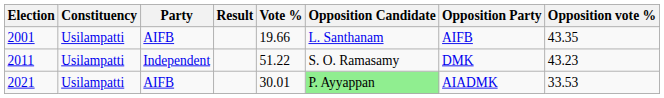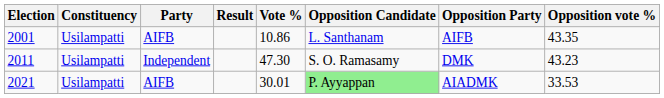 <table class="sortable wikitable"style="font-size: 95%">
 <tr>
 <th>Election</th>
 <th>Constituency</th>
 <th>Party</th>
 <th>Result</th>
 <th>Vote %</th>
 <th>Opposition Candidate</th>
 <th>Opposition Party</th>
 <th>Opposition vote %</th>
 </tr>
 <tr>
 <td><a href='#'>2001</a></td>
 <td><a href='#'>Usilampatti</a></td>
 <td><a href='#'>AIFB</a></td>
 <td></td>
-<td>19.66</td>
+<td>10.86</td>
 <td><a href='#'>L. Santhanam</a></td>
 <td><a href='#'>AIFB</a></td>
 <td>43.35</td>
 </tr>
 <tr>
 <td><a href='#'>2011</a></td>
 <td><a href='#'>Usilampatti</a></td>
 <td><a href='#'>Independent</a></td>
 <td></td>
-<td>51.22</td>
+<td>47.30</td>
 <td>S. O. Ramasamy</td>
 <td><a href='#'>DMK</a></td>
 <td>43.23</td>
 </tr>
 <tr>
 <td><a href='#'>2021</a></td>
 <td><a href='#'>Usilampatti</a></td>
 <td><a href='#'>AIFB</a></td>
 <td></td>
 <td>30.01</td>
 <td style="background: lightgreen;">P. Ayyappan</td>
 <td><a href='#'>AIADMK</a></td>
 <td>33.53</td>
 </tr>
 </table>
